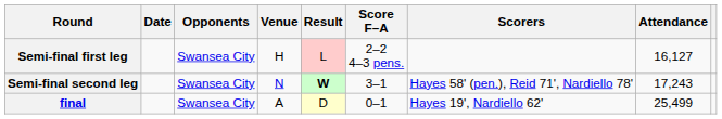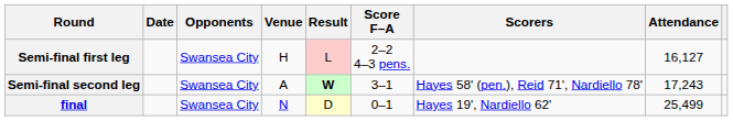 <table class="wikitable plainrowheaders sortable" style="text-align:center">
 <tr>
 <th scope="col">Round</th>
 <th scope="col">Date</th>
 <th scope="col">Opponents</th>
 <th scope="col">Venue</th>
 <th scope="col">Result</th>
 <th scope="col">Score<br>F–A</th>
 <th scope="col" class="unsortable">Scorers</th>
 <th scope="col">Attendance</th>
 <th scope="col" class="unsortable"></th>
 </tr>
 <tr>
 <th scope=row>Semi-final first leg</th>
 <td align=left></td>
 <td align=left><a href='#'>Swansea City</a></td>
 <td>H</td>
 <td bgcolor="#ffcccc">L</td>
 <td>2–2 <br>4–3 <a href='#'>pens.</a></td>
 <td></td>
 <td>16,127</td>
 <td></td>
 </tr>
 <tr>
 <th scope=row>Semi-final second leg</th>
 <td align=left></td>
 <td align=left><a href='#'>Swansea City</a></td>
-<td><a href='#'>N</a></td>
+<td>A</td>
 <td bgcolor="#ccffcc"><strong>W</strong></td>
 <td>3–1</td>
 <td align=left><a href='#'>Hayes</a> 58' (<a href='#'>pen.</a>), <a href='#'>Reid</a> 71', <a href='#'>Nardiello</a> 78'</td>
 <td>17,243</td>
 <td></td>
 </tr>
 <tr>
 <th scope=row><a href='#'>final</a></th>
 <td align=left></td>
 <td align=left><a href='#'>Swansea City</a></td>
-<td>A</td>
+<td><a href='#'>N</a></td>
 <td bgcolor="#ffffcc">D</td>
 <td>0–1</td>
 <td align=left><a href='#'>Hayes</a> 19', <a href='#'>Nardiello</a> 62'</td>
 <td>25,499</td>
 <td></td>
 </tr>
 </table>
